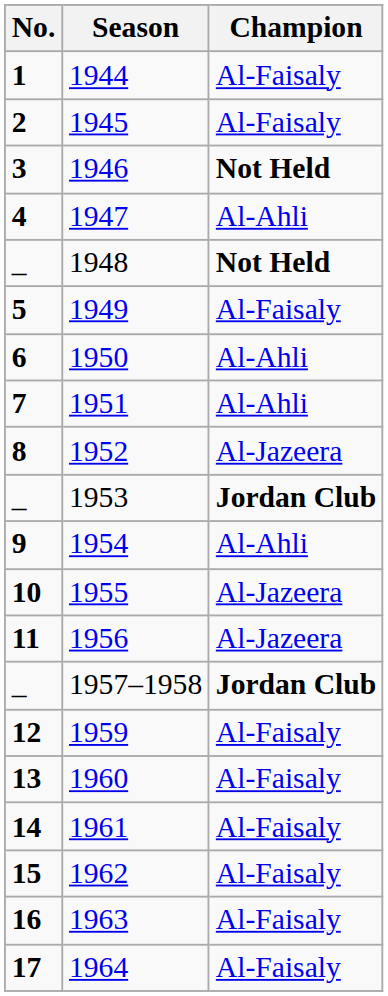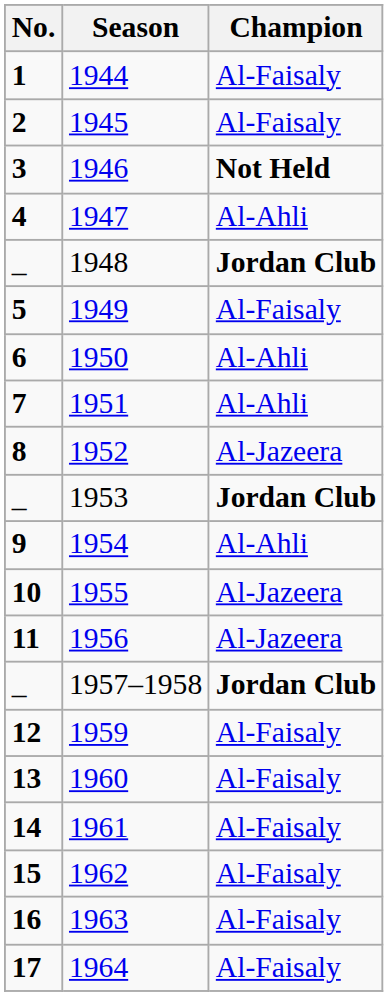 <table class="wikitable">
 <tr>
 <th><strong>No.</strong></th>
 <th><strong>Season</strong></th>
 <th><strong>Champion</strong></th>
 </tr>
 <tr>
 <td><strong>1</strong></td>
 <td><a href='#'>1944</a></td>
 <td><a href='#'>Al-Faisaly</a></td>
 </tr>
 <tr>
 <td><strong>2</strong></td>
 <td><a href='#'>1945</a></td>
 <td><a href='#'>Al-Faisaly</a></td>
 </tr>
 <tr>
 <td><strong>3</strong></td>
 <td><a href='#'>1946</a></td>
 <td><strong>Not Held</strong></td>
 </tr>
 <tr>
 <td><strong>4</strong></td>
 <td><a href='#'>1947</a></td>
 <td><a href='#'>Al-Ahli</a></td>
 </tr>
 <tr>
 <td>_</td>
 <td>1948</td>
-<td><strong>Not Held</strong></td>
+<td><strong>Jordan Club </strong></td>
 </tr>
 <tr>
 <td><strong>5</strong></td>
 <td><a href='#'>1949</a></td>
 <td><a href='#'>Al-Faisaly</a></td>
 </tr>
 <tr>
 <td><strong>6</strong></td>
 <td><a href='#'>1950</a></td>
 <td><a href='#'>Al-Ahli</a></td>
 </tr>
 <tr>
 <td><strong>7</strong></td>
 <td><a href='#'>1951</a></td>
 <td><a href='#'>Al-Ahli</a></td>
 </tr>
 <tr>
 <td><strong>8</strong></td>
 <td><a href='#'>1952</a></td>
 <td><a href='#'>Al-Jazeera</a></td>
 </tr>
 <tr>
 <td>_</td>
 <td>1953</td>
 <td><strong>Jordan Club </strong></td>
 </tr>
 <tr>
 <td><strong>9</strong></td>
 <td><a href='#'>1954</a></td>
 <td><a href='#'>Al-Ahli</a></td>
 </tr>
 <tr>
 <td><strong>10</strong></td>
 <td><a href='#'>1955</a></td>
 <td><a href='#'>Al-Jazeera</a></td>
 </tr>
 <tr>
 <td><strong>11</strong></td>
 <td><a href='#'>1956</a></td>
 <td><a href='#'>Al-Jazeera</a></td>
 </tr>
 <tr>
 <td>_</td>
 <td>1957–1958</td>
 <td><strong>Jordan Club </strong></td>
 </tr>
 <tr>
 <td><strong>12</strong></td>
 <td><a href='#'>1959</a></td>
 <td><a href='#'>Al-Faisaly</a></td>
 </tr>
 <tr>
 <td><strong>13</strong></td>
 <td><a href='#'>1960</a></td>
 <td><a href='#'>Al-Faisaly</a></td>
 </tr>
 <tr>
 <td><strong>14</strong></td>
 <td><a href='#'>1961</a></td>
 <td><a href='#'>Al-Faisaly</a></td>
 </tr>
 <tr>
 <td><strong>15</strong></td>
 <td><a href='#'>1962</a></td>
 <td><a href='#'>Al-Faisaly</a></td>
 </tr>
 <tr>
 <td><strong>16</strong></td>
 <td><a href='#'>1963</a></td>
 <td><a href='#'>Al-Faisaly</a></td>
 </tr>
 <tr>
 <td><strong>17</strong></td>
 <td><a href='#'>1964</a></td>
 <td><a href='#'>Al-Faisaly</a></td>
 </tr>
 </table>
